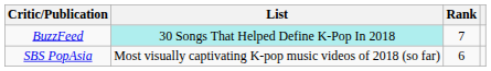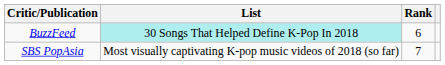 <table class="wikitable">
 <tr>
 <th>Critic/Publication</th>
 <th>List</th>
 <th>Rank</th>
 <th></th>
 </tr>
 <tr>
 <td align="center"><em><a href='#'>BuzzFeed</a></em></td>
 <td align="center" style="background: paleturquoise;">30 Songs That Helped Define K-Pop In 2018</td>
-<td align="center">7</td>
+<td align="center">6</td>
 <td align="center"></td>
 </tr>
 <tr>
 <td align="center"><em><a href='#'>SBS PopAsia</a></em></td>
 <td align="center">Most visually captivating K-pop music videos of 2018 (so far)</td>
-<td align="center">6</td>
+<td align="center">7</td>
 <td align="center"></td>
 </tr>
 </table>
